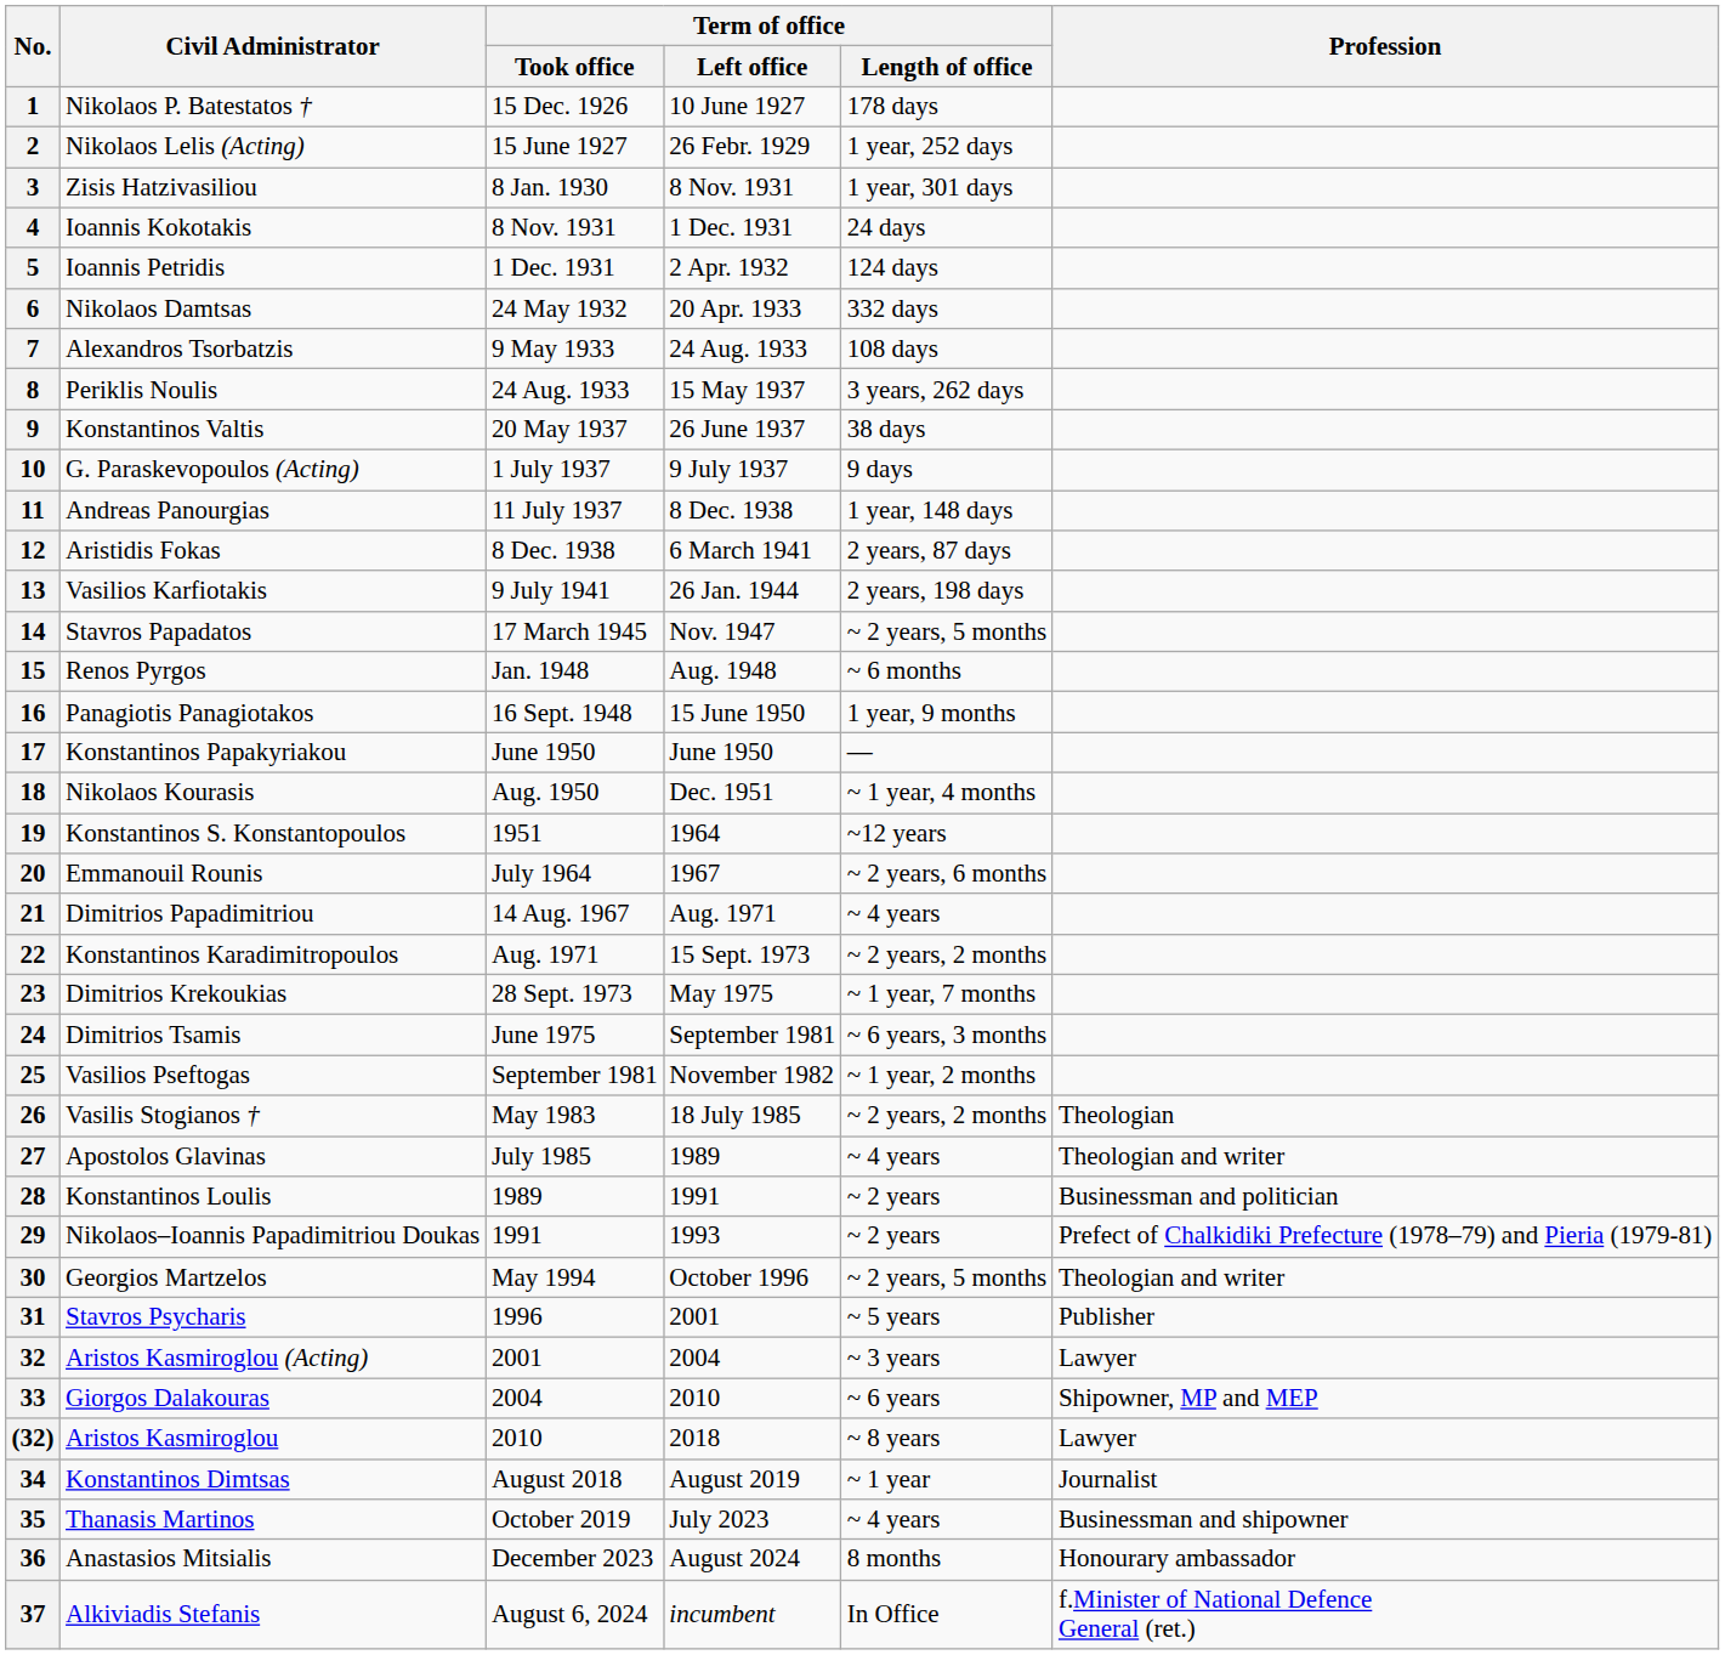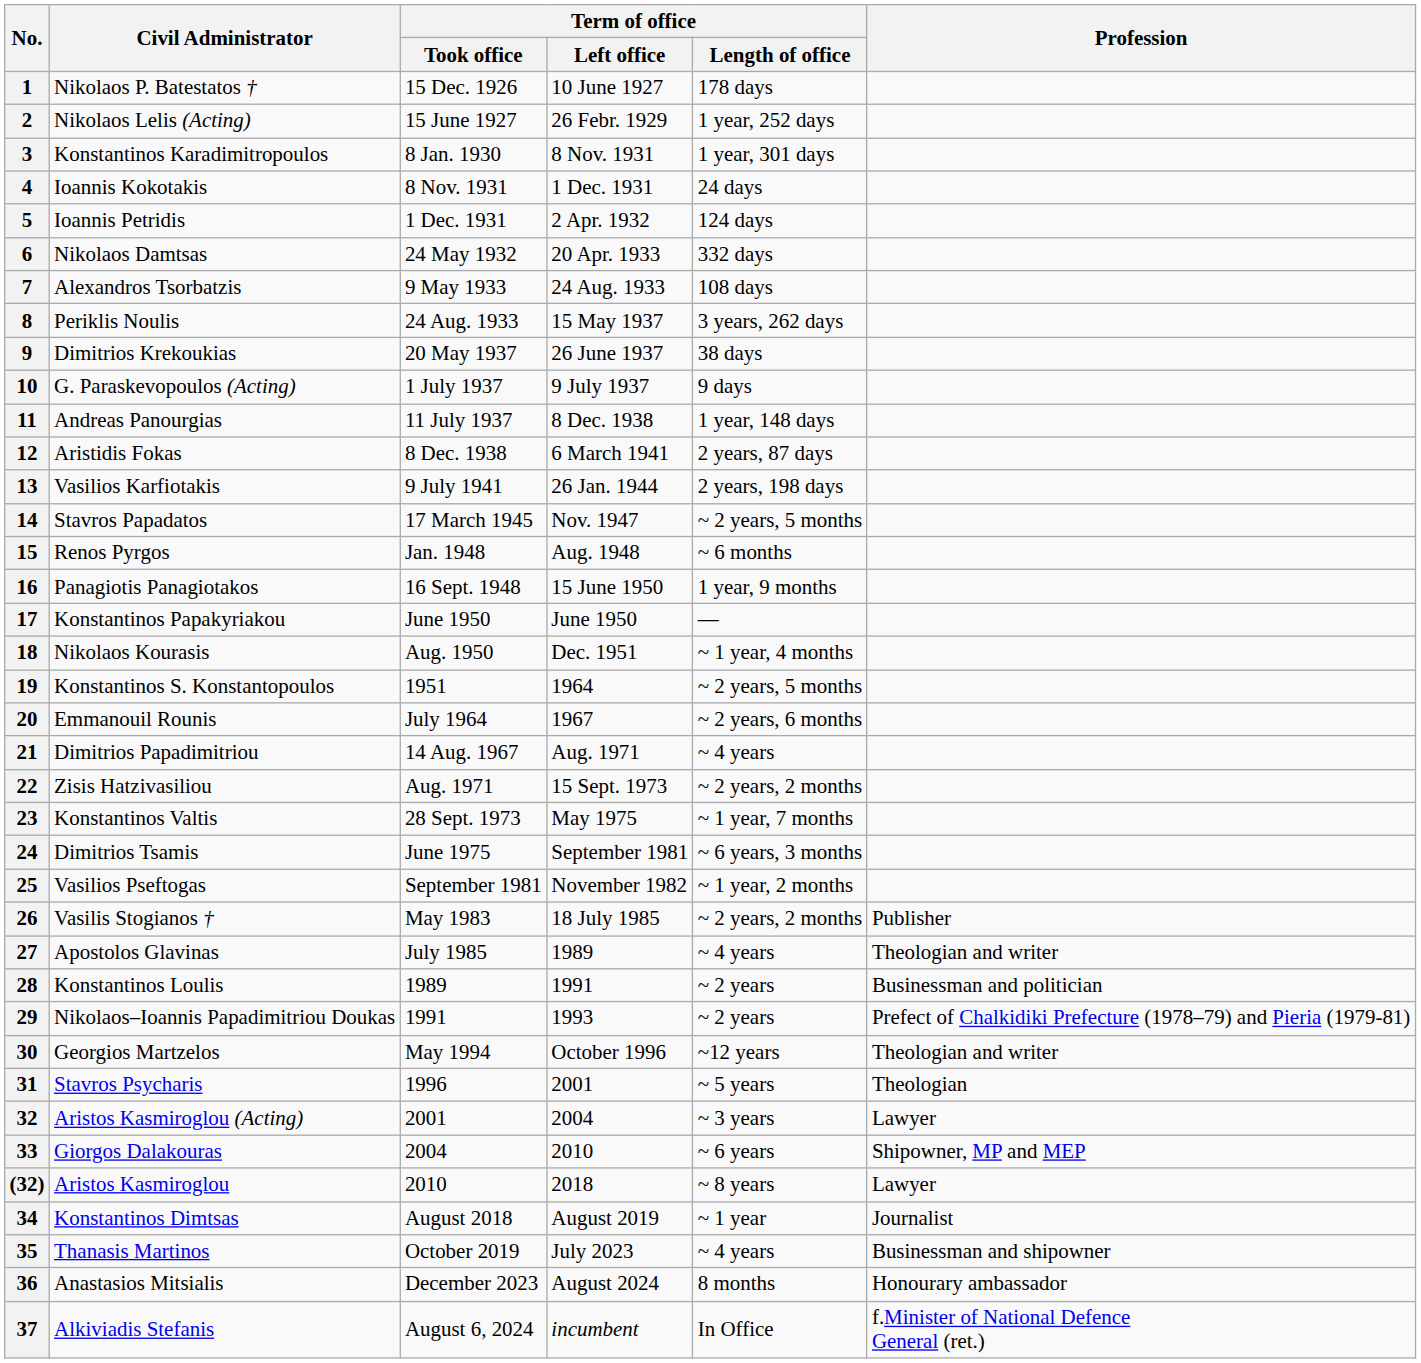 <table class="wikitable">
 <tr>
 <th rowspan="2">No.</th>
 <th rowspan="2">Civil Administrator</th>
 <th colspan="3">Term of office</th>
 <th rowspan="2">Profession</th>
 </tr>
 <tr>
 <th>Took office</th>
 <th>Left office</th>
 <th>Length of office</th>
 </tr>
 <tr>
 <th>1</th>
 <td>Nikolaos P. Batestatos <em>†</em></td>
 <td>15 Dec. 1926</td>
 <td>10 June 1927</td>
 <td>178 days</td>
 <td></td>
 </tr>
 <tr>
 <th>2</th>
 <td>Nikolaos Lelis <em>(Acting)</em></td>
 <td>15 June 1927</td>
 <td>26 Febr. 1929</td>
 <td>1 year, 252 days</td>
 <td></td>
 </tr>
 <tr>
 <th>3</th>
-<td>Zisis Hatzivasiliou</td>
+<td>Konstantinos Karadimitropoulos</td>
 <td>8 Jan. 1930</td>
 <td>8 Νov. 1931</td>
 <td>1 year, 301 days</td>
 <td></td>
 </tr>
 <tr>
 <th>4</th>
 <td>Ioannis Kokotakis</td>
 <td>8 Nov. 1931</td>
 <td>1 Dec. 1931</td>
 <td>24 days</td>
 <td></td>
 </tr>
 <tr>
 <th>5</th>
 <td>Ioannis Petridis</td>
 <td>1 Dec. 1931</td>
 <td>2 Apr. 1932</td>
 <td>124 days</td>
 <td></td>
 </tr>
 <tr>
 <th>6</th>
 <td>Nikolaos Damtsas</td>
 <td>24 May 1932</td>
 <td>20 Apr. 1933</td>
 <td>332 days</td>
 <td></td>
 </tr>
 <tr>
 <th>7</th>
 <td>Alexandros Tsorbatzis</td>
 <td>9 May 1933</td>
 <td>24 Aug. 1933</td>
 <td>108 days</td>
 <td></td>
 </tr>
 <tr>
 <th>8</th>
 <td>Periklis Noulis</td>
 <td>24 Aug. 1933</td>
 <td>15 May 1937</td>
 <td>3 years, 262 days</td>
 <td></td>
 </tr>
 <tr>
 <th>9</th>
-<td>Konstantinos Valtis</td>
+<td>Dimitrios Krekoukias</td>
 <td>20 May 1937</td>
 <td>26 June 1937</td>
 <td>38 days</td>
 <td></td>
 </tr>
 <tr>
 <th>10</th>
 <td>G. Paraskevopoulos <em>(Acting)</em></td>
 <td>1 July 1937</td>
 <td>9 July 1937</td>
 <td>9 days</td>
 <td></td>
 </tr>
 <tr>
 <th>11</th>
 <td>Andreas Panourgias</td>
 <td>11 July 1937</td>
 <td>8 Dec. 1938</td>
 <td>1 year, 148 days</td>
 <td></td>
 </tr>
 <tr>
 <th>12</th>
 <td>Aristidis Fokas</td>
 <td>8 Dec. 1938</td>
 <td>6 March 1941</td>
 <td>2 years, 87 days</td>
 <td></td>
 </tr>
 <tr>
 <th>13</th>
 <td>Vasilios Karfiotakis</td>
 <td>9 July 1941</td>
 <td>26 Jan. 1944</td>
 <td>2 years, 198 days</td>
 <td></td>
 </tr>
 <tr>
 <th>14</th>
 <td>Stavros Papadatos</td>
 <td>17 March 1945</td>
 <td>Nov. 1947</td>
 <td>~ 2 years, 5 months</td>
 <td></td>
 </tr>
 <tr>
 <th>15</th>
 <td>Renos Pyrgos</td>
 <td>Jan. 1948</td>
 <td>Αug. 1948</td>
 <td>~ 6 months</td>
 <td></td>
 </tr>
 <tr>
 <th>16</th>
 <td>Panagiotis Panagiotakos</td>
 <td>16 Sept. 1948</td>
 <td>15 June 1950</td>
 <td>1 year, 9 months</td>
 <td></td>
 </tr>
 <tr>
 <th>17</th>
 <td>Konstantinos Papakyriakou</td>
 <td>June 1950</td>
 <td>June 1950</td>
 <td>—</td>
 <td></td>
 </tr>
 <tr>
 <th>18</th>
 <td>Nikolaos Kourasis</td>
 <td>Aug. 1950</td>
 <td>Dec. 1951</td>
 <td>~ 1 year, 4 months</td>
 <td></td>
 </tr>
 <tr>
 <th>19</th>
 <td>Konstantinos S. Konstantopoulos</td>
 <td>1951</td>
 <td>1964</td>
-<td>~12 years</td>
+<td>~ 2 years, 5 months</td>
 <td></td>
 </tr>
 <tr>
 <th>20</th>
 <td>Emmanouil Rounis</td>
 <td>July 1964</td>
 <td>1967</td>
 <td>~ 2 years, 6 months</td>
 <td></td>
 </tr>
 <tr>
 <th>21</th>
 <td>Dimitrios Papadimitriou</td>
 <td>14 Aug. 1967</td>
 <td>Aug. 1971</td>
 <td>~ 4 years</td>
 <td></td>
 </tr>
 <tr>
 <th>22</th>
-<td>Konstantinos Karadimitropoulos</td>
+<td>Zisis Hatzivasiliou</td>
 <td>Aug. 1971</td>
 <td>15 Sept. 1973</td>
 <td>~ 2 years, 2 months</td>
 <td></td>
 </tr>
 <tr>
 <th>23</th>
-<td>Dimitrios Krekoukias</td>
+<td>Konstantinos Valtis</td>
 <td>28 Sept. 1973</td>
 <td>May 1975</td>
 <td>~ 1 year, 7 months</td>
 <td></td>
 </tr>
 <tr>
 <th>24</th>
 <td>Dimitrios Tsamis</td>
 <td>June 1975</td>
 <td>September 1981</td>
 <td>~ 6 years, 3 months</td>
 <td></td>
 </tr>
 <tr>
 <th>25</th>
 <td>Vasilios Pseftogas</td>
 <td>September 1981</td>
 <td>November 1982</td>
 <td>~ 1 year, 2 months</td>
 <td></td>
 </tr>
 <tr>
 <th>26</th>
 <td>Vasilis Stogianos <em>†</em></td>
 <td>May 1983</td>
 <td>18 July 1985</td>
 <td>~ 2 years, 2 months</td>
-<td>Theologian</td>
+<td>Publisher</td>
 </tr>
 <tr>
 <th>27</th>
 <td>Apostolos Glavinas</td>
 <td>July 1985</td>
 <td>1989</td>
 <td>~ 4 years</td>
 <td>Theologian and writer</td>
 </tr>
 <tr>
 <th>28</th>
 <td>Konstantinos Loulis</td>
 <td>1989</td>
 <td>1991</td>
 <td>~ 2 years</td>
 <td>Businessman and politician</td>
 </tr>
 <tr>
 <th>29</th>
 <td>Nikolaos–Ioannis Papadimitriou Doukas</td>
 <td>1991</td>
 <td>1993</td>
 <td>~ 2 years</td>
 <td>Prefect of <a href='#'>Chalkidiki Prefecture</a> (1978–79) and <a href='#'>Pieria</a> (1979-81)</td>
 </tr>
 <tr>
 <th>30</th>
 <td>Georgios Martzelos</td>
 <td>May 1994</td>
 <td>October 1996</td>
-<td>~ 2 years, 5 months</td>
+<td>~12 years</td>
 <td>Theologian and writer</td>
 </tr>
 <tr>
 <th>31</th>
 <td><a href='#'>Stavros Psycharis</a></td>
 <td>1996</td>
 <td>2001</td>
 <td>~ 5 years</td>
-<td>Publisher</td>
+<td>Theologian</td>
 </tr>
 <tr>
 <th>32</th>
 <td><a href='#'>Aristos Kasmiroglou</a> <em>(Acting)</em></td>
 <td>2001</td>
 <td>2004</td>
 <td>~ 3 years</td>
 <td>Lawyer</td>
 </tr>
 <tr>
 <th>33</th>
 <td><a href='#'>Giorgos Dalakouras</a></td>
 <td>2004</td>
 <td>2010</td>
 <td>~ 6 years</td>
 <td>Shipowner, <a href='#'>MP</a> and <a href='#'>MEP</a></td>
 </tr>
 <tr>
 <th>(32)</th>
 <td><a href='#'>Aristos Kasmiroglou</a></td>
 <td>2010</td>
 <td>2018</td>
 <td>~ 8 years</td>
 <td>Lawyer</td>
 </tr>
 <tr>
 <th>34</th>
 <td><a href='#'>Konstantinos Dimtsas</a></td>
 <td>August 2018</td>
 <td>August 2019</td>
 <td>~ 1 year</td>
 <td>Journalist</td>
 </tr>
 <tr>
 <th>35</th>
 <td><a href='#'>Thanasis Martinos</a></td>
 <td>October 2019</td>
 <td>July 2023</td>
 <td>~ 4 years</td>
 <td>Businessman and shipowner</td>
 </tr>
 <tr>
 <th>36</th>
 <td>Anastasios Mitsialis</td>
 <td>December 2023</td>
 <td>August 2024</td>
 <td>8 months</td>
 <td>Honourary ambassador</td>
 </tr>
 <tr>
 <th>37</th>
 <td><a href='#'>Alkiviadis Stefanis</a></td>
 <td>August 6, 2024</td>
 <td><em>incumbent</em></td>
 <td>In Office</td>
 <td>f.<a href='#'>Minister of National Defence</a> <br> <a href='#'>General</a> (ret.)</td>
 </tr>
 </table>
